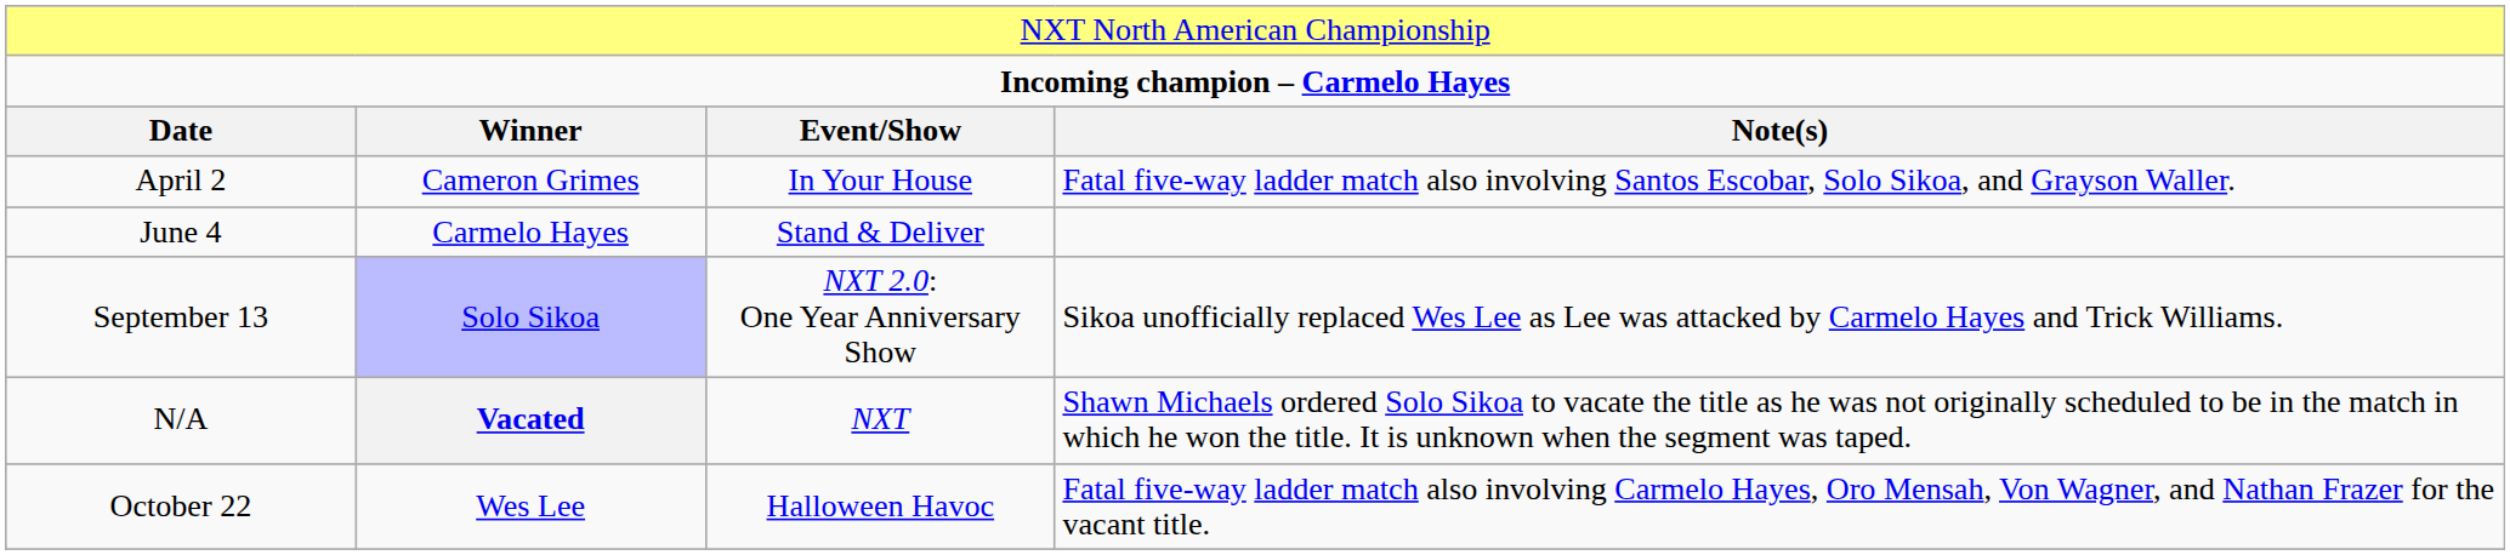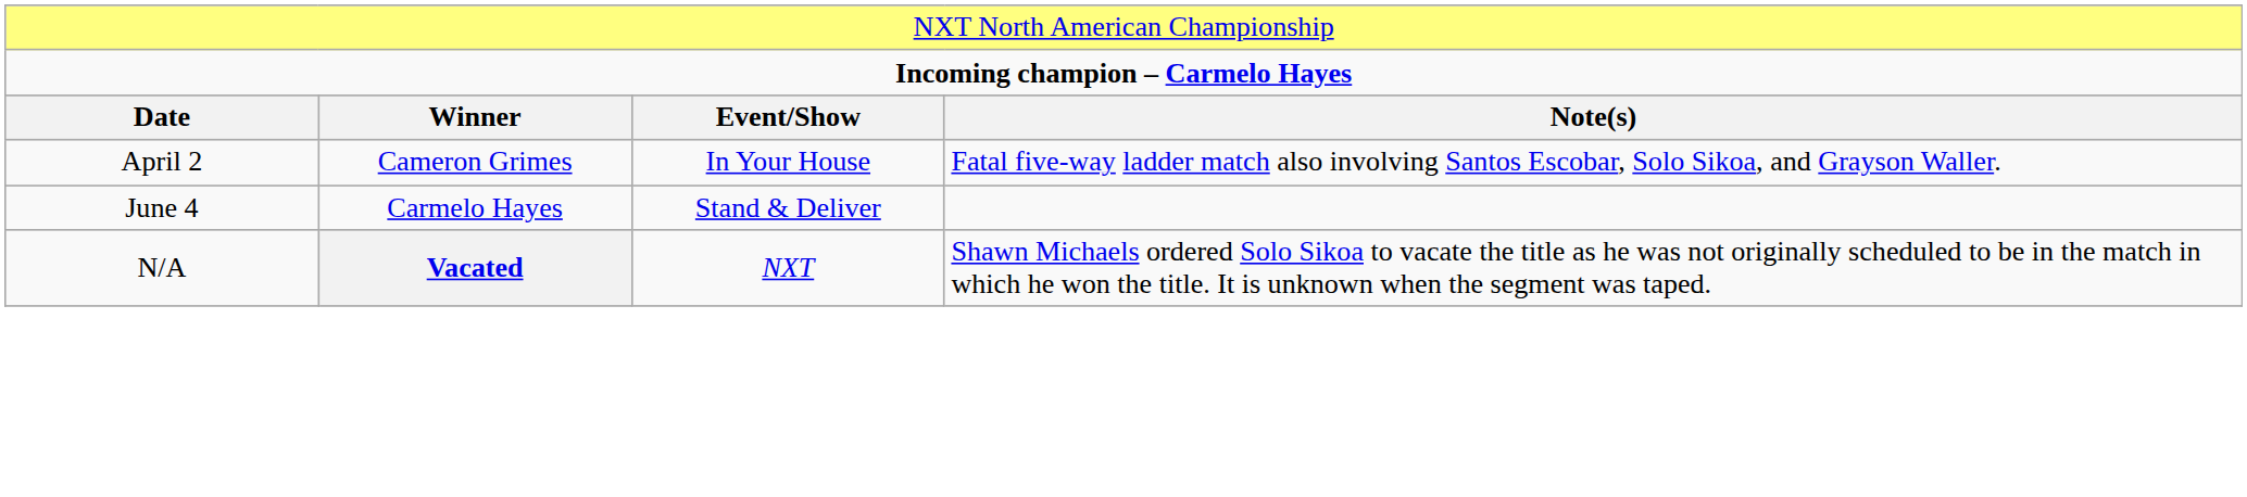 <table class="wikitable" style="text-align:center; width:100%;">
 <tr style="background:#FFFF80;">
 <td colspan="4" style="text-align: center;"><a href='#'>NXT North American Championship</a></td>
 </tr>
 <tr>
 <td colspan="4" style="text-align: center;"><strong>Incoming champion – <a href='#'>Carmelo Hayes</a></strong></td>
 </tr>
 <tr>
 <th width=14%>Date</th>
 <th width=14%>Winner</th>
 <th width=14%>Event/Show</th>
 <th width=58%>Note(s)</th>
 </tr>
 <tr>
 <td>April 2</td>
 <td><a href='#'>Cameron Grimes</a></td>
 <td><a href='#'>In Your House</a></td>
 <td align=left><a href='#'>Fatal five-way</a> <a href='#'>ladder match</a> also involving <a href='#'>Santos Escobar</a>, <a href='#'>Solo Sikoa</a>, and <a href='#'>Grayson Waller</a>.</td>
 </tr>
 <tr>
 <td>June 4</td>
 <td><a href='#'>Carmelo Hayes</a></td>
 <td><a href='#'>Stand & Deliver</a></td>
 <td></td>
 </tr>
 <tr>
-<td>September 13</td>
-<td style="background:#BBF;"><a href='#'>Solo Sikoa</a></td>
-<td><em><a href='#'>NXT 2.0</a></em>:<br>One Year Anniversary Show</td>
-<td align=left>Sikoa unofficially replaced <a href='#'>Wes Lee</a> as Lee was attacked by <a href='#'>Carmelo Hayes</a> and Trick Williams.</td>
-</tr>
-<tr>
 <td>N/A<br></td>
 <th><a href='#'>Vacated</a></th>
 <td><em><a href='#'>NXT</a></em></td>
 <td align=left><a href='#'>Shawn Michaels</a> ordered <a href='#'>Solo Sikoa</a> to vacate the title as he was not originally scheduled to be in the match in which he won the title. It is unknown when the segment was taped.</td>
 </tr>
-<tr>
-<td>October 22</td>
-<td><a href='#'>Wes Lee</a></td>
-<td><a href='#'>Halloween Havoc</a></td>
-<td align=left><a href='#'>Fatal five-way</a> <a href='#'>ladder match</a> also involving <a href='#'>Carmelo Hayes</a>, <a href='#'>Oro Mensah</a>, <a href='#'>Von Wagner</a>, and <a href='#'>Nathan Frazer</a> for the vacant title.</td>
-</tr>
 </table>
